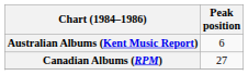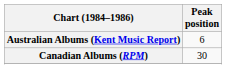 <table class="wikitable sortable plainrowheaders">
 <tr>
 <th>Chart (1984–1986)</th>
 <th>Peak<br>position</th>
 </tr>
 <tr>
 <th scope="row">Australian Albums (<a href='#'>Kent Music Report</a>)</th>
 <td align="center">6</td>
 </tr>
 <tr>
 <th scope="row">Canadian Albums (<em><a href='#'>RPM</a></em>)</th>
-<td align="center">27</td>
+<td align="center">30</td>
 </tr>
 <tr>
 </tr>
 <tr>
 </tr>
 <tr>
 </tr>
 <tr>
 </tr>
 </table>
